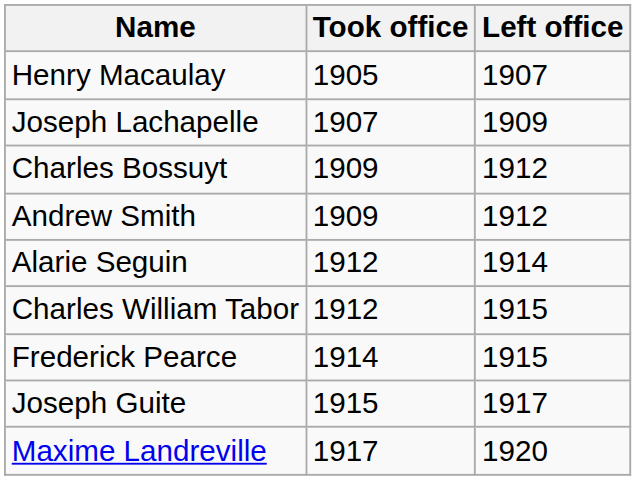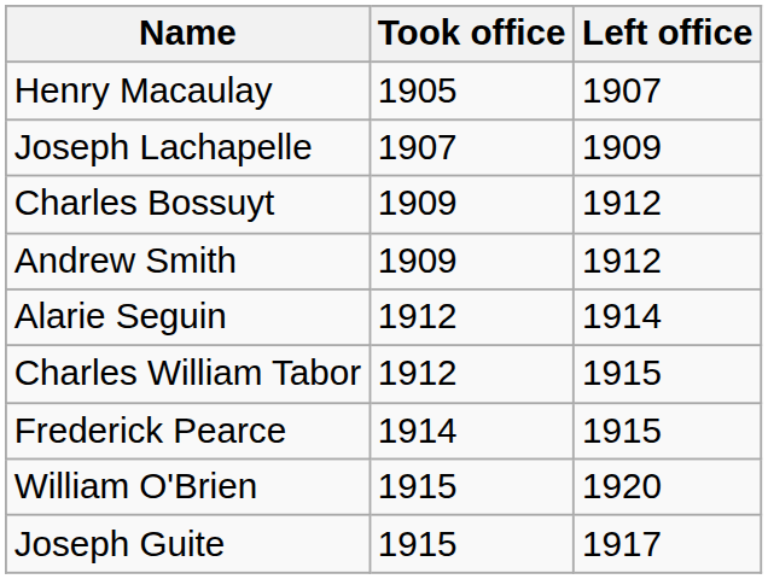 <table class="wikitable">
 <tr>
 <th>Name</th>
 <th>Took office</th>
 <th>Left office</th>
 </tr>
 <tr>
 <td>Henry Macaulay</td>
 <td>1905</td>
 <td>1907</td>
 </tr>
 <tr>
 <td>Joseph Lachapelle</td>
 <td>1907</td>
 <td>1909</td>
 </tr>
 <tr>
 <td>Charles Bossuyt</td>
 <td>1909</td>
 <td>1912</td>
 </tr>
 <tr>
 <td>Andrew Smith</td>
 <td>1909</td>
 <td>1912</td>
 </tr>
 <tr>
 <td>Alarie Seguin</td>
 <td>1912</td>
 <td>1914</td>
 </tr>
 <tr>
 <td>Charles William Tabor</td>
 <td>1912</td>
 <td>1915</td>
 </tr>
 <tr>
 <td>Frederick Pearce</td>
 <td>1914</td>
 <td>1915</td>
 </tr>
 <tr>
+<td>William O'Brien</td>
+<td>1915</td>
+<td>1920</td>
+</tr>
+<tr>
 <td>Joseph Guite</td>
 <td>1915</td>
 <td>1917</td>
 </tr>
-<tr>
-<td><a href='#'>Maxime Landreville</a></td>
-<td>1917</td>
-<td>1920</td>
-</tr>
 </table>
